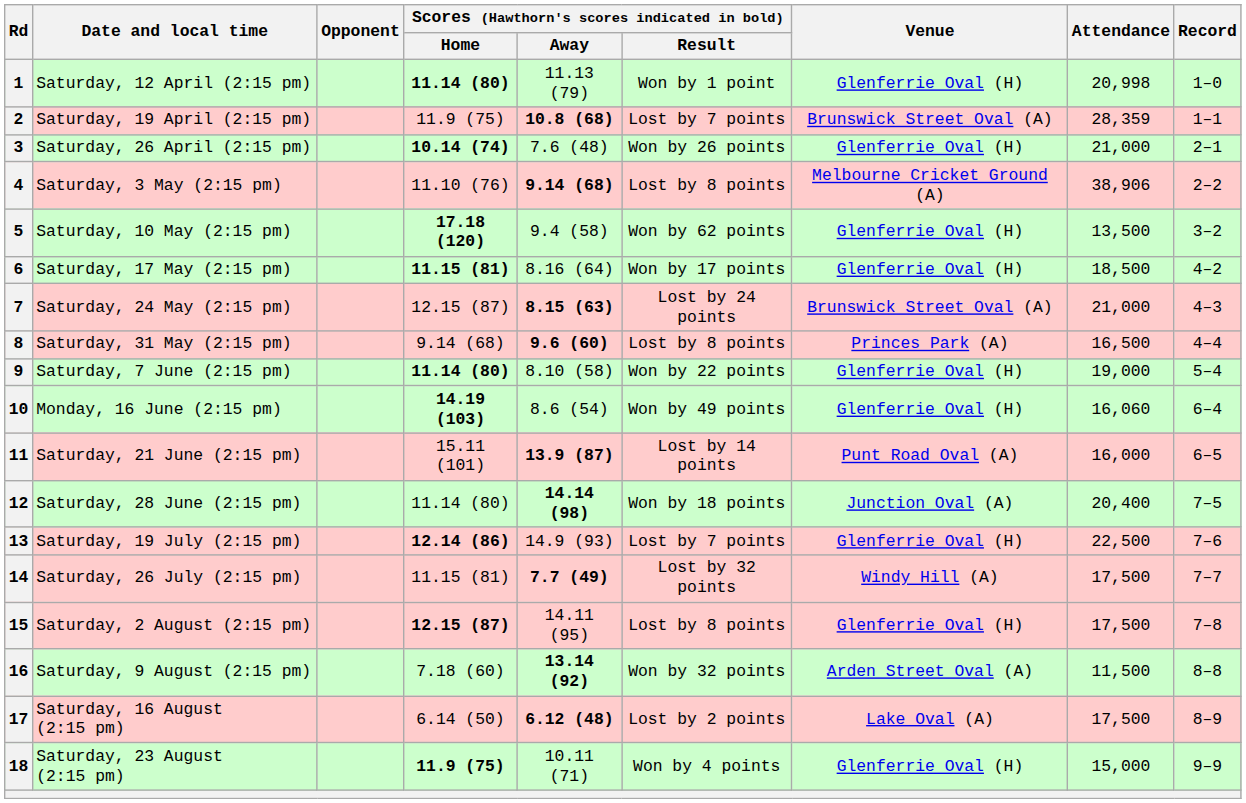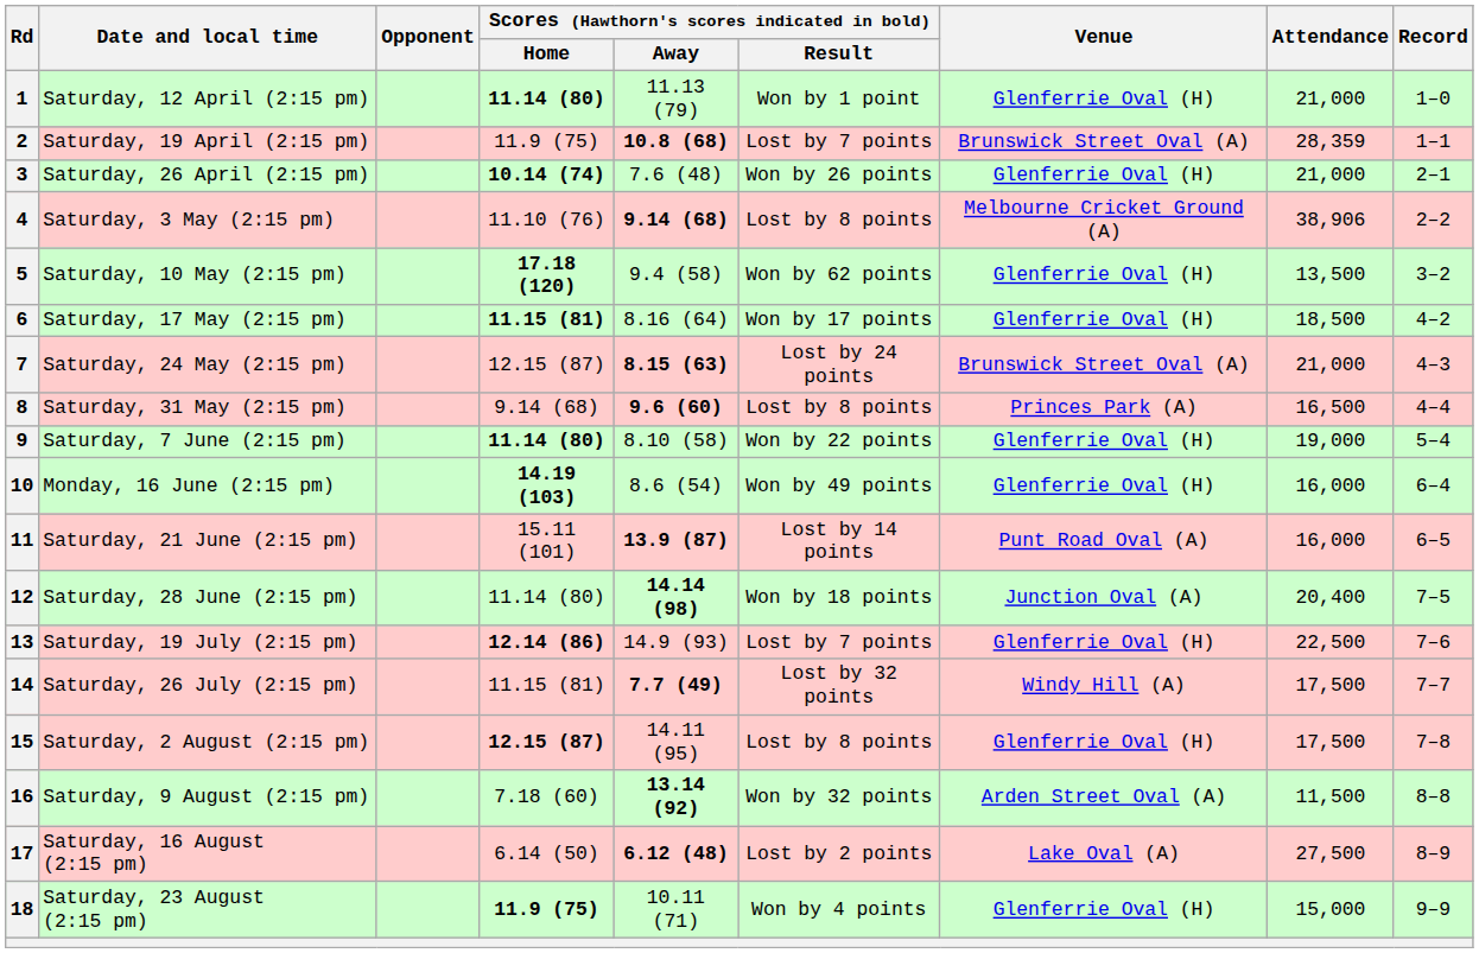 <table class="wikitable" style="font-size:90%; text-align:center; width: 100%; margin-left: auto; margin-right: auto">
 <tr>
 <th rowspan="2">Rd</th>
 <th rowspan="2">Date and local time</th>
 <th rowspan="2">Opponent</th>
 <th colspan="3">Scores <small>(Hawthorn's scores indicated in bold)</small></th>
 <th rowspan="2">Venue</th>
 <th rowspan="2">Attendance</th>
 <th rowspan="2">Record</th>
 </tr>
 <tr>
 <th>Home</th>
 <th>Away</th>
 <th>Result</th>
 </tr>
 <tr style="background:#cfc">
 <th>1</th>
 <td align=left>Saturday, 12 April (2:15 pm)</td>
 <td align=left></td>
 <td><strong>11.14 (80)</strong></td>
 <td>11.13 (79)</td>
 <td>Won by 1 point</td>
 <td><a href='#'>Glenferrie Oval</a> (H)</td>
-<td>20,998</td>
+<td>21,000</td>
 <td>1–0</td>
 </tr>
 <tr style="background:#fcc;">
 <th>2</th>
 <td align=left>Saturday, 19 April (2:15 pm)</td>
 <td align=left></td>
 <td>11.9 (75)</td>
 <td><strong>10.8 (68)</strong></td>
 <td>Lost by 7 points</td>
 <td><a href='#'>Brunswick Street Oval</a> (A)</td>
 <td>28,359</td>
 <td>1–1</td>
 </tr>
 <tr style="background:#cfc">
 <th>3</th>
 <td align=left>Saturday, 26 April (2:15 pm)</td>
 <td align=left></td>
 <td><strong>10.14 (74)</strong></td>
 <td>7.6 (48)</td>
 <td>Won by 26 points</td>
 <td><a href='#'>Glenferrie Oval</a> (H)</td>
 <td>21,000</td>
 <td>2–1</td>
 </tr>
 <tr style="background:#fcc;">
 <th>4</th>
 <td align=left>Saturday, 3 May (2:15 pm)</td>
 <td align=left></td>
 <td>11.10 (76)</td>
 <td><strong>9.14 (68)</strong></td>
 <td>Lost by 8 points</td>
 <td><a href='#'>Melbourne Cricket Ground</a> (A)</td>
 <td>38,906</td>
 <td>2–2</td>
 </tr>
 <tr style="background:#cfc">
 <th>5</th>
 <td align=left>Saturday, 10 May (2:15 pm)</td>
 <td align=left></td>
 <td><strong>17.18 (120)</strong></td>
 <td>9.4 (58)</td>
 <td>Won by 62 points</td>
 <td><a href='#'>Glenferrie Oval</a> (H)</td>
 <td>13,500</td>
 <td>3–2</td>
 </tr>
 <tr style="background:#cfc">
 <th>6</th>
 <td align=left>Saturday, 17 May (2:15 pm)</td>
 <td align=left></td>
 <td><strong>11.15 (81)</strong></td>
 <td>8.16 (64)</td>
 <td>Won by 17 points</td>
 <td><a href='#'>Glenferrie Oval</a> (H)</td>
 <td>18,500</td>
 <td>4–2</td>
 </tr>
 <tr style="background:#fcc;">
 <th>7</th>
 <td align=left>Saturday, 24 May (2:15 pm)</td>
 <td align=left></td>
 <td>12.15 (87)</td>
 <td><strong>8.15 (63)</strong></td>
 <td>Lost by 24 points</td>
 <td><a href='#'>Brunswick Street Oval</a> (A)</td>
 <td>21,000</td>
 <td>4–3</td>
 </tr>
 <tr style="background:#fcc;">
 <th>8</th>
 <td align=left>Saturday, 31 May (2:15 pm)</td>
 <td align=left></td>
 <td>9.14 (68)</td>
 <td><strong>9.6 (60)</strong></td>
 <td>Lost by 8 points</td>
 <td><a href='#'>Princes Park</a> (A)</td>
 <td>16,500</td>
 <td>4–4</td>
 </tr>
 <tr style="background:#cfc">
 <th>9</th>
 <td align=left>Saturday, 7 June (2:15 pm)</td>
 <td align=left></td>
 <td><strong>11.14 (80)</strong></td>
 <td>8.10 (58)</td>
 <td>Won by 22 points</td>
 <td><a href='#'>Glenferrie Oval</a> (H)</td>
 <td>19,000</td>
 <td>5–4</td>
 </tr>
 <tr style="background:#cfc">
 <th>10</th>
 <td align=left>Monday, 16 June (2:15 pm)</td>
 <td align=left></td>
 <td><strong>14.19 (103)</strong></td>
 <td>8.6 (54)</td>
 <td>Won by 49 points</td>
 <td><a href='#'>Glenferrie Oval</a> (H)</td>
-<td>16,060</td>
+<td>16,000</td>
 <td>6–4</td>
 </tr>
 <tr style="background:#fcc;">
 <th>11</th>
 <td align=left>Saturday, 21 June (2:15 pm)</td>
 <td align=left></td>
 <td>15.11 (101)</td>
 <td><strong>13.9 (87)</strong></td>
 <td>Lost by 14 points</td>
 <td><a href='#'>Punt Road Oval</a> (A)</td>
 <td>16,000</td>
 <td>6–5</td>
 </tr>
 <tr style="background:#cfc">
 <th>12</th>
 <td align=left>Saturday, 28 June (2:15 pm)</td>
 <td align=left></td>
 <td>11.14 (80)</td>
 <td><strong>14.14 (98)</strong></td>
 <td>Won by 18 points</td>
 <td><a href='#'>Junction Oval</a> (A)</td>
 <td>20,400</td>
 <td>7–5</td>
 </tr>
 <tr style="background:#fcc;">
 <th>13</th>
 <td align=left>Saturday, 19 July (2:15 pm)</td>
 <td align=left></td>
 <td><strong>12.14 (86)</strong></td>
 <td>14.9 (93)</td>
 <td>Lost by 7 points</td>
 <td><a href='#'>Glenferrie Oval</a> (H)</td>
 <td>22,500</td>
 <td>7–6</td>
 </tr>
 <tr style="background:#fcc;">
 <th>14</th>
 <td align=left>Saturday, 26 July (2:15 pm)</td>
 <td align=left></td>
 <td>11.15 (81)</td>
 <td><strong>7.7 (49)</strong></td>
 <td>Lost by 32 points</td>
 <td><a href='#'>Windy Hill</a> (A)</td>
 <td>17,500</td>
 <td>7–7</td>
 </tr>
 <tr style="background:#fcc;">
 <th>15</th>
 <td align=left>Saturday, 2 August (2:15 pm)</td>
 <td align=left></td>
 <td><strong>12.15 (87)</strong></td>
 <td>14.11 (95)</td>
 <td>Lost by 8 points</td>
 <td><a href='#'>Glenferrie Oval</a> (H)</td>
 <td>17,500</td>
 <td>7–8</td>
 </tr>
 <tr style="background:#cfc">
 <th>16</th>
 <td align=left>Saturday, 9 August (2:15 pm)</td>
 <td align=left></td>
 <td>7.18 (60)</td>
 <td><strong>13.14 (92)</strong></td>
 <td>Won by 32 points</td>
 <td><a href='#'>Arden Street Oval</a> (A)</td>
 <td>11,500</td>
 <td>8–8</td>
 </tr>
 <tr style="background:#fcc;">
 <th>17</th>
 <td align=left>Saturday, 16 August (2:15 pm)</td>
 <td align=left></td>
 <td>6.14 (50)</td>
 <td><strong>6.12 (48)</strong></td>
 <td>Lost by 2 points</td>
 <td><a href='#'>Lake Oval</a> (A)</td>
-<td>17,500</td>
+<td>27,500</td>
 <td>8–9</td>
 </tr>
 <tr style="background:#cfc">
 <th>18</th>
 <td align=left>Saturday, 23 August (2:15 pm)</td>
 <td align=left></td>
 <td><strong>11.9 (75)</strong></td>
 <td>10.11 (71)</td>
 <td>Won by 4 points</td>
 <td><a href='#'>Glenferrie Oval</a> (H)</td>
 <td>15,000</td>
 <td>9–9</td>
 </tr>
 <tr>
 <th colspan=9></th>
 </tr>
 </table>
